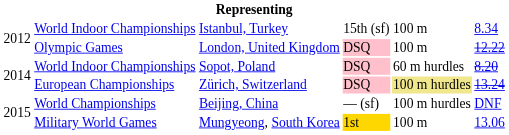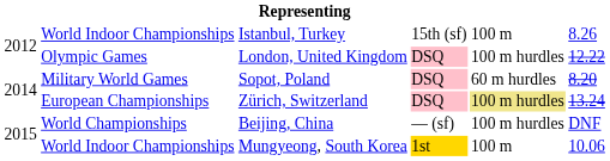 <table>
 <tr>
 <th colspan="6">Representing </th>
 </tr>
 <tr>
 <td rowspan=2>2012</td>
 <td><a href='#'>World Indoor Championships</a></td>
 <td><a href='#'>Istanbul, Turkey</a></td>
 <td>15th (sf)</td>
 <td>100 m</td>
-<td><a href='#'>8.34</a></td>
+<td><a href='#'>8.26</a></td>
 </tr>
 <tr>
 <td><a href='#'>Olympic Games</a></td>
 <td><a href='#'>London, United Kingdom</a></td>
 <td bgcolor=pink>DSQ</td>
-<td>100 m</td>
+<td>100 m hurdles</td>
 <td><a href='#'><s>12.22</s></a></td>
 </tr>
 <tr>
 <td rowspan=2>2014</td>
-<td><a href='#'>World Indoor Championships</a></td>
+<td><a href='#'>Military World Games</a></td>
 <td><a href='#'>Sopot, Poland</a></td>
 <td bgcolor=pink>DSQ</td>
 <td>60 m hurdles</td>
 <td><a href='#'><s>8.20</s></a></td>
 </tr>
 <tr>
 <td><a href='#'>European Championships</a></td>
 <td><a href='#'>Zürich, Switzerland</a></td>
 <td bgcolor=pink>DSQ</td>
 <td style="background: khaki;">100 m hurdles</td>
 <td><a href='#'><s>13.24</s></a></td>
 </tr>
 <tr>
 <td rowspan=2>2015</td>
 <td><a href='#'>World Championships</a></td>
 <td><a href='#'>Beijing, China</a></td>
 <td>— (sf)</td>
 <td>100 m hurdles</td>
 <td><a href='#'>DNF</a></td>
 </tr>
 <tr>
-<td><a href='#'>Military World Games</a></td>
+<td><a href='#'>World Indoor Championships</a></td>
 <td><a href='#'>Mungyeong</a>, <a href='#'>South Korea</a></td>
 <td bgcolor=gold>1st</td>
 <td>100 m</td>
-<td><a href='#'>13.06</a></td>
+<td><a href='#'>10.06</a></td>
 </tr>
 </table>
